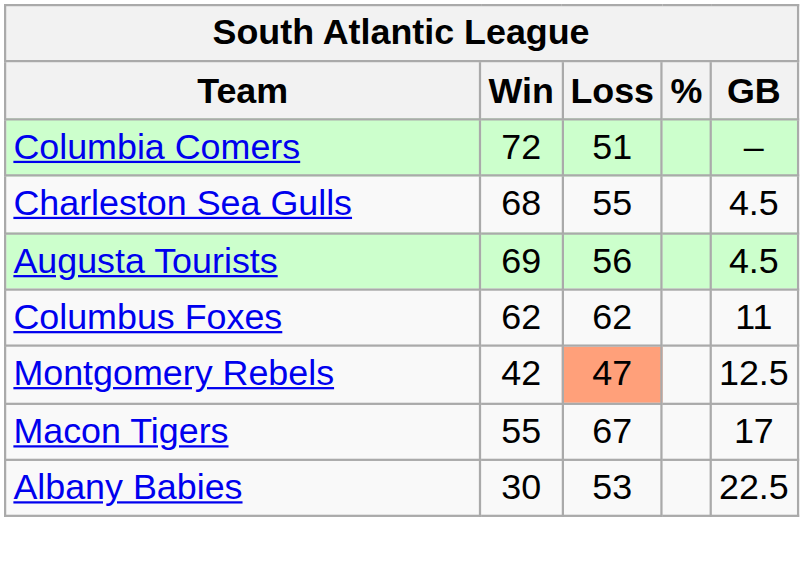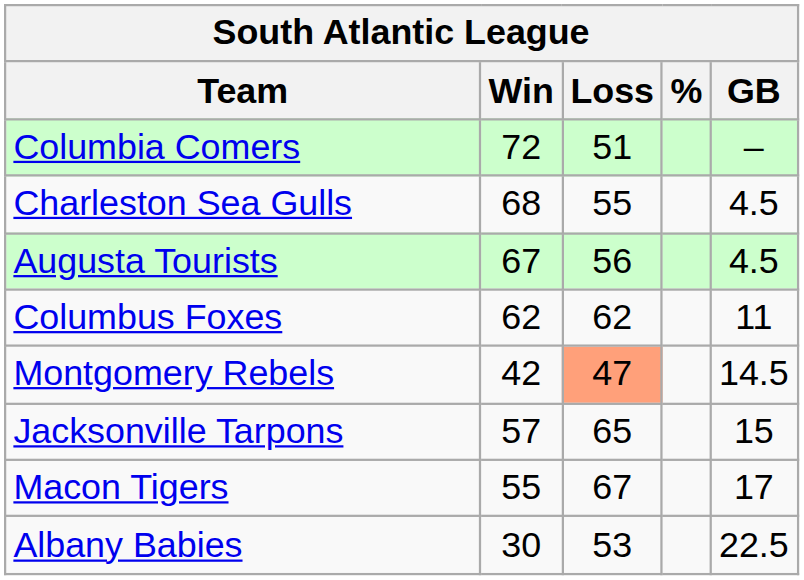 <table class="wikitable">
 <tr>
 <th colspan="5">South Atlantic League</th>
 </tr>
 <tr>
 <th width="60%">Team</th>
 <th>Win</th>
 <th>Loss</th>
 <th>%</th>
 <th>GB</th>
 </tr>
 <tr align=center bgcolor=ccffcc>
 <td align=left><a href='#'>Columbia Comers</a></td>
 <td>72</td>
 <td>51</td>
 <td></td>
 <td>–</td>
 </tr>
 <tr align=center>
 <td align=left><a href='#'>Charleston Sea Gulls</a></td>
 <td>68</td>
 <td>55</td>
 <td></td>
 <td>4.5</td>
 </tr>
 <tr align=center bgcolor=ccffcc>
 <td align=left><a href='#'>Augusta Tourists</a></td>
-<td>69</td>
+<td>67</td>
 <td>56</td>
 <td></td>
 <td>4.5</td>
 </tr>
 <tr align=center>
 <td align=left><a href='#'>Columbus Foxes</a></td>
 <td>62</td>
 <td>62</td>
 <td></td>
 <td>11</td>
 </tr>
 <tr align=center>
 <td align=left><a href='#'>Montgomery Rebels</a></td>
 <td>42</td>
 <td style="background: lightsalmon;">47</td>
 <td></td>
-<td>12.5</td>
+<td>14.5</td>
+</tr>
+<tr align=center>
+<td align=left><a href='#'>Jacksonville Tarpons</a></td>
+<td>57</td>
+<td>65</td>
+<td></td>
+<td>15</td>
 </tr>
 <tr align=center>
 <td align=left><a href='#'>Macon Tigers</a></td>
 <td>55</td>
 <td>67</td>
 <td></td>
 <td>17</td>
 </tr>
 <tr align=center>
 <td align=left><a href='#'>Albany Babies</a></td>
 <td>30</td>
 <td>53</td>
 <td></td>
 <td>22.5</td>
 </tr>
 </table>
